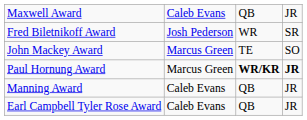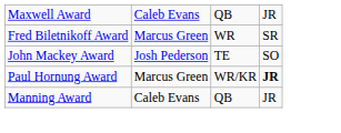 <table class="wikitable">
 <tr>
 <td><a href='#'>Maxwell Award</a></td>
 <td><a href='#'>Caleb Evans</a></td>
 <td>QB</td>
 <td>JR</td>
 </tr>
 <tr>
 <td><a href='#'>Fred Biletnikoff Award</a></td>
-<td><a href='#'>Josh Pederson</a></td>
+<td><a href='#'>Marcus Green</a></td>
 <td>WR</td>
 <td>SR</td>
 </tr>
 <tr>
 <td><a href='#'>John Mackey Award</a></td>
-<td><a href='#'>Marcus Green</a></td>
+<td><a href='#'>Josh Pederson</a></td>
 <td>TE</td>
 <td>SO</td>
 </tr>
 <tr>
 <td><a href='#'>Paul Hornung Award</a></td>
 <td>Marcus Green</td>
-<td><strong>WR/KR</strong></td>
+<td>WR/KR</td>
 <td><strong>JR</strong></td>
 </tr>
 <tr>
 <td><a href='#'>Manning Award</a></td>
 <td>Caleb Evans</td>
 <td>QB</td>
 <td>JR</td>
 </tr>
-<tr>
-<td><a href='#'>Earl Campbell Tyler Rose Award</a></td>
-<td>Caleb Evans</td>
-<td>QB</td>
-<td>JR</td>
-</tr>
 </table>
